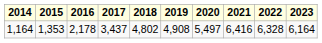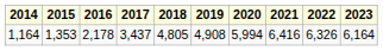 <table class="wikitable">
 <tr align="center" style="background:#ffffe0;">
 <td><strong>2014</strong></td>
 <td><strong>2015</strong></td>
 <td><strong>2016</strong></td>
 <td><strong>2017</strong></td>
 <td><strong>2018</strong></td>
 <td><strong>2019</strong></td>
 <td><strong>2020</strong></td>
 <td><strong>2021</strong></td>
 <td><strong>2022</strong></td>
 <td><strong>2023</strong></td>
 </tr>
 <tr>
 <td>1,164</td>
 <td>1,353</td>
 <td>2,178</td>
 <td>3,437</td>
-<td>4,802</td>
+<td>4,805</td>
 <td>4,908</td>
-<td>5,497</td>
+<td>5,994</td>
 <td>6,416</td>
-<td>6,328</td>
+<td>6,326</td>
 <td>6,164</td>
 </tr>
 </table>
